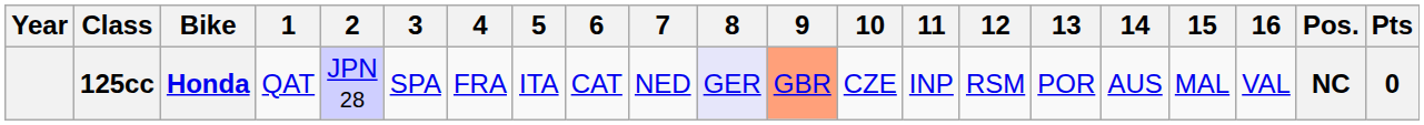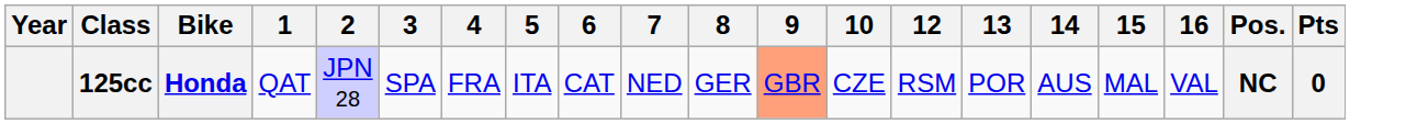 <table class="wikitable" style="text-align:center">
 <tr>
 <th>Year</th>
 <th>Class</th>
 <th>Bike</th>
 <th>1</th>
 <th>2</th>
 <th>3</th>
 <th>4</th>
 <th>5</th>
 <th>6</th>
 <th>7</th>
 <th>8</th>
 <th>9</th>
 <th>10</th>
-<th>11</th>
 <th>12</th>
 <th>13</th>
 <th>14</th>
 <th>15</th>
 <th>16</th>
 <th>Pos.</th>
 <th>Pts</th>
 </tr>
 <tr>
 <th></th>
 <th>125cc</th>
 <th><a href='#'>Honda</a></th>
 <td><a href='#'>QAT</a></td>
 <td style="background:#CFCFFF;"><a href='#'>JPN</a><br><small>28</small></td>
 <td><a href='#'>SPA</a></td>
 <td><a href='#'>FRA</a></td>
 <td><a href='#'>ITA</a></td>
 <td><a href='#'>CAT</a></td>
 <td><a href='#'>NED</a></td>
-<td style="background: lavender;"><a href='#'>GER</a></td>
+<td><a href='#'>GER</a></td>
 <td style="background: lightsalmon;"><a href='#'>GBR</a></td>
 <td><a href='#'>CZE</a></td>
-<td><a href='#'>INP</a></td>
 <td><a href='#'>RSM</a></td>
 <td><a href='#'>POR</a></td>
 <td><a href='#'>AUS</a></td>
 <td><a href='#'>MAL</a></td>
 <td><a href='#'>VAL</a></td>
 <th>NC</th>
 <th>0</th>
 </tr>
 </table>
